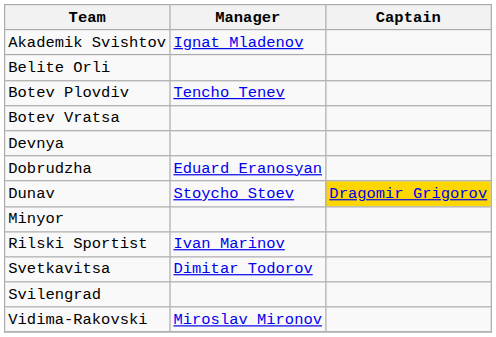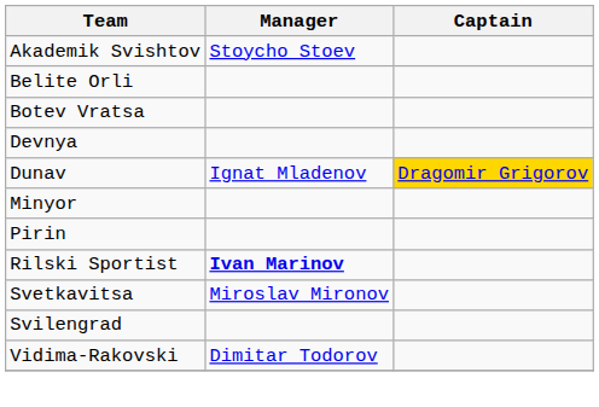 <table class="wikitable sortable" style="text-align: left;">
 <tr>
 <th>Team</th>
 <th>Manager</th>
 <th>Captain</th>
 </tr>
 <tr>
 <td>Akademik Svishtov</td>
-<td> <a href='#'>Ignat Mladenov</a></td>
+<td> <a href='#'>Stoycho Stoev</a></td>
 <td></td>
 </tr>
 <tr>
 <td>Belite Orli</td>
 <td></td>
-<td></td>
-</tr>
-<tr>
-<td>Botev Plovdiv</td>
-<td> <a href='#'>Tencho Tenev</a></td>
 <td></td>
 </tr>
 <tr>
 <td>Botev Vratsa</td>
 <td></td>
 <td></td>
 </tr>
 <tr>
 <td>Devnya</td>
 <td></td>
 <td></td>
 </tr>
 <tr>
-<td>Dobrudzha</td>
-<td> <a href='#'>Eduard Eranosyan</a></td>
-<td></td>
-</tr>
-<tr>
 <td>Dunav</td>
-<td> <a href='#'>Stoycho Stoev</a></td>
+<td> <a href='#'>Ignat Mladenov</a></td>
 <td style="background: gold;"> <a href='#'>Dragomir Grigorov</a></td>
 </tr>
 <tr>
 <td>Minyor</td>
 <td></td>
 <td></td>
 </tr>
 <tr>
+<td>Pirin</td>
+<td></td>
+<td></td>
+</tr>
+<tr>
 <td>Rilski Sportist</td>
-<td> <a href='#'>Ivan Marinov</a></td>
+<td><strong> <a href='#'>Ivan Marinov</a></strong></td>
 <td></td>
 </tr>
 <tr>
 <td>Svetkavitsa</td>
-<td> <a href='#'>Dimitar Todorov</a></td>
+<td> <a href='#'>Miroslav Mironov</a></td>
 <td></td>
 </tr>
 <tr>
 <td>Svilengrad</td>
 <td></td>
 <td></td>
 </tr>
 <tr>
 <td>Vidima-Rakovski</td>
-<td> <a href='#'>Miroslav Mironov</a></td>
+<td> <a href='#'>Dimitar Todorov</a></td>
 <td></td>
 </tr>
 <tr>
 </tr>
 </table>
